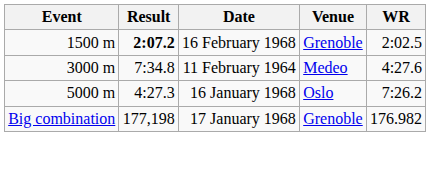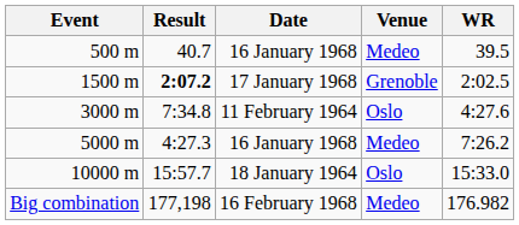 <table class="wikitable" style="text-align:right">
 <tr>
 <th>Event</th>
 <th>Result</th>
 <th>Date</th>
 <th>Venue</th>
 <th>WR</th>
 </tr>
 <tr>
+<td>500 m</td>
+<td>40.7</td>
+<td>16 January 1968</td>
+<td align="left"><a href='#'>Medeo</a></td>
+<td>39.5</td>
+</tr>
+<tr>
 <td>1500 m</td>
 <td><strong>2:07.2</strong></td>
-<td>16 February 1968</td>
+<td>17 January 1968</td>
 <td align="left"><a href='#'>Grenoble</a></td>
 <td>2:02.5</td>
 </tr>
 <tr>
 <td>3000 m</td>
 <td>7:34.8</td>
 <td>11 February 1964</td>
-<td align="left"><a href='#'>Medeo</a></td>
+<td align="left"><a href='#'>Oslo</a></td>
 <td>4:27.6</td>
 </tr>
 <tr>
 <td>5000 m</td>
 <td>4:27.3</td>
 <td>16 January 1968</td>
+<td align="left"><a href='#'>Medeo</a></td>
+<td>7:26.2</td>
+</tr>
+<tr>
+<td>10000 m</td>
+<td>15:57.7</td>
+<td>18 January 1964</td>
 <td align="left"><a href='#'>Oslo</a></td>
-<td>7:26.2</td>
+<td>15:33.0</td>
 </tr>
 <tr>
 <td><a href='#'>Big combination</a></td>
 <td>177,198</td>
-<td>17 January 1968</td>
-<td align="left"><a href='#'>Grenoble</a></td>
+<td>16 February 1968</td>
+<td align="left"><a href='#'>Medeo</a></td>
 <td>176.982</td>
 </tr>
 </table>
